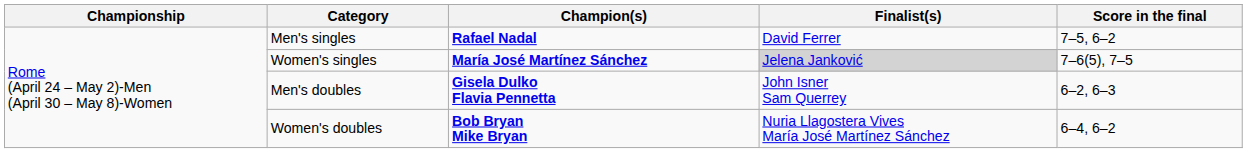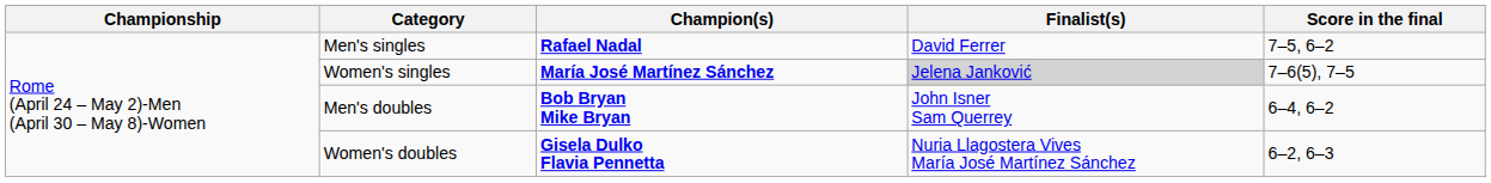 <table class="wikitable" style="font-size:90%;" width=100%>
 <tr>
 <th>Championship</th>
 <th>Category</th>
 <th>Champion(s)</th>
 <th>Finalist(s)</th>
 <th>Score in the final</th>
 </tr>
 <tr>
 <td rowspan="4"><a href='#'>Rome</a><br>(April 24 – May 2)-Men<br>(April 30 – May 8)-Women</td>
 <td>Men's singles</td>
 <td> <strong><a href='#'>Rafael Nadal</a></strong></td>
 <td> <a href='#'>David Ferrer</a></td>
 <td>7–5, 6–2</td>
 </tr>
 <tr>
 <td>Women's singles</td>
 <td> <strong><a href='#'>María José Martínez Sánchez</a></strong></td>
 <td style="background: lightgrey;"> <a href='#'>Jelena Janković</a></td>
 <td>7–6(5), 7–5</td>
 </tr>
 <tr>
 <td>Men's doubles</td>
-<td> <strong><a href='#'>Gisela Dulko</a></strong> <br> <strong><a href='#'>Flavia Pennetta</a></strong></td>
+<td> <strong><a href='#'>Bob Bryan</a></strong> <br> <strong><a href='#'>Mike Bryan</a></strong></td>
 <td> <a href='#'>John Isner</a> <br> <a href='#'>Sam Querrey</a></td>
-<td>6–2, 6–3</td>
+<td>6–4, 6–2</td>
 </tr>
 <tr>
 <td>Women's doubles</td>
-<td> <strong><a href='#'>Bob Bryan</a></strong> <br> <strong><a href='#'>Mike Bryan</a></strong></td>
+<td> <strong><a href='#'>Gisela Dulko</a></strong> <br> <strong><a href='#'>Flavia Pennetta</a></strong></td>
 <td> <a href='#'>Nuria Llagostera Vives</a> <br> <a href='#'>María José Martínez Sánchez</a></td>
-<td>6–4, 6–2</td>
+<td>6–2, 6–3</td>
 </tr>
 </table>
